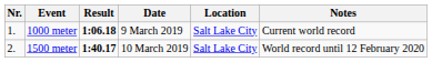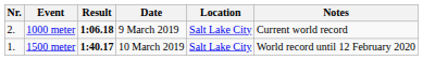 <table class="wikitable vatop">
 <tr>
 <th>Nr.</th>
 <th>Event</th>
 <th>Result</th>
 <th>Date</th>
 <th>Location</th>
 <th>Notes</th>
 </tr>
 <tr>
-<td>1.</td>
+<td>2.</td>
 <td><a href='#'>1000 meter</a></td>
 <td align=right><strong>1:06.18</strong></td>
 <td>9 March 2019</td>
 <td><a href='#'>Salt Lake City</a></td>
 <td>Current world record</td>
 </tr>
 <tr>
-<td>2.</td>
+<td>1.</td>
 <td><a href='#'>1500 meter</a></td>
 <td align=right><strong>1:40.17</strong></td>
 <td>10 March 2019</td>
 <td><a href='#'>Salt Lake City</a></td>
 <td>World record until 12 February 2020</td>
 </tr>
 </table>
